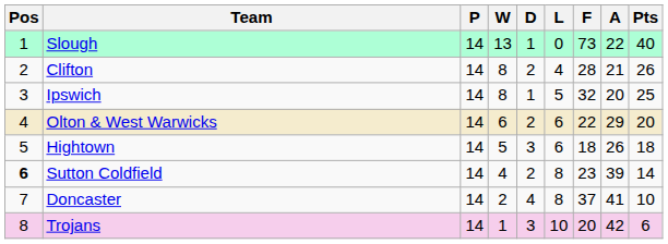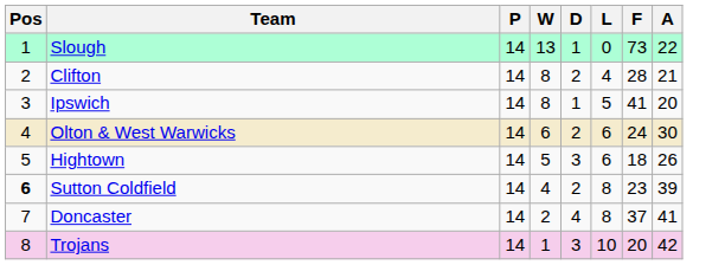 <table class="wikitable" style="font-size: 100%">
 <tr>
 <th width=20>Pos</th>
 <th width=400>Team</th>
 <th width=20>P</th>
 <th width=20>W</th>
 <th width=20>D</th>
 <th width=20>L</th>
 <th width=20>F</th>
 <th width=20>A</th>
-<th width=20>Pts</th>
 </tr>
 <tr align=center style="background: #ADFFD6;">
 <td>1</td>
 <td align="left"><a href='#'>Slough</a></td>
 <td>14</td>
 <td>13</td>
 <td>1</td>
 <td>0</td>
 <td>73</td>
 <td>22</td>
-<td>40</td>
 </tr>
 <tr align=center>
 <td>2</td>
 <td align="left"><a href='#'>Clifton</a></td>
 <td>14</td>
 <td>8</td>
 <td>2</td>
 <td>4</td>
 <td>28</td>
 <td>21</td>
-<td>26</td>
 </tr>
 <tr align=center>
 <td>3</td>
 <td align="left"><a href='#'>Ipswich</a></td>
 <td>14</td>
 <td>8</td>
 <td>1</td>
 <td>5</td>
-<td>32</td>
+<td>41</td>
 <td>20</td>
-<td>25</td>
 </tr>
 <tr align=center style="background: #F5ECCE;">
 <td>4</td>
 <td align="left"><a href='#'>Olton & West Warwicks</a></td>
 <td>14</td>
 <td>6</td>
 <td>2</td>
 <td>6</td>
-<td>22</td>
-<td>29</td>
-<td>20</td>
+<td>24</td>
+<td>30</td>
 </tr>
 <tr align=center>
 <td>5</td>
 <td align="left"><a href='#'>Hightown</a></td>
 <td>14</td>
 <td>5</td>
 <td>3</td>
 <td>6</td>
 <td>18</td>
 <td>26</td>
-<td>18</td>
 </tr>
 <tr align=center>
 <td><strong>6</strong></td>
 <td align="left"><a href='#'>Sutton Coldfield</a></td>
 <td>14</td>
 <td>4</td>
 <td>2</td>
 <td>8</td>
 <td>23</td>
 <td>39</td>
-<td>14</td>
 </tr>
 <tr align=center>
 <td>7</td>
 <td align="left"><a href='#'>Doncaster</a></td>
 <td>14</td>
 <td>2</td>
 <td>4</td>
 <td>8</td>
 <td>37</td>
 <td>41</td>
-<td>10</td>
 </tr>
 <tr align=center style="background: #F6CEEC;">
 <td>8</td>
 <td align="left"><a href='#'>Trojans</a></td>
 <td>14</td>
 <td>1</td>
 <td>3</td>
 <td>10</td>
 <td>20</td>
 <td>42</td>
-<td>6</td>
 </tr>
 </table>
